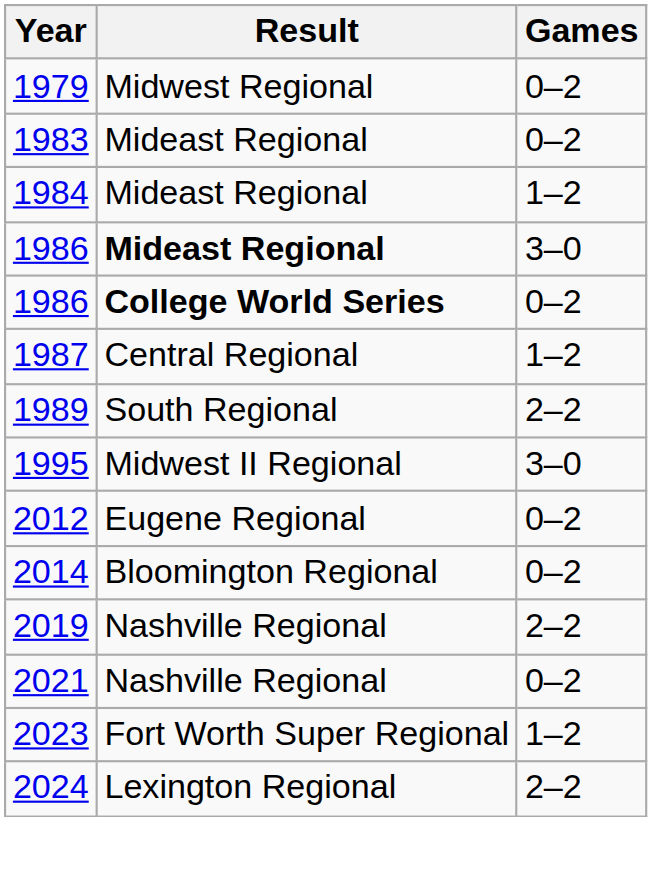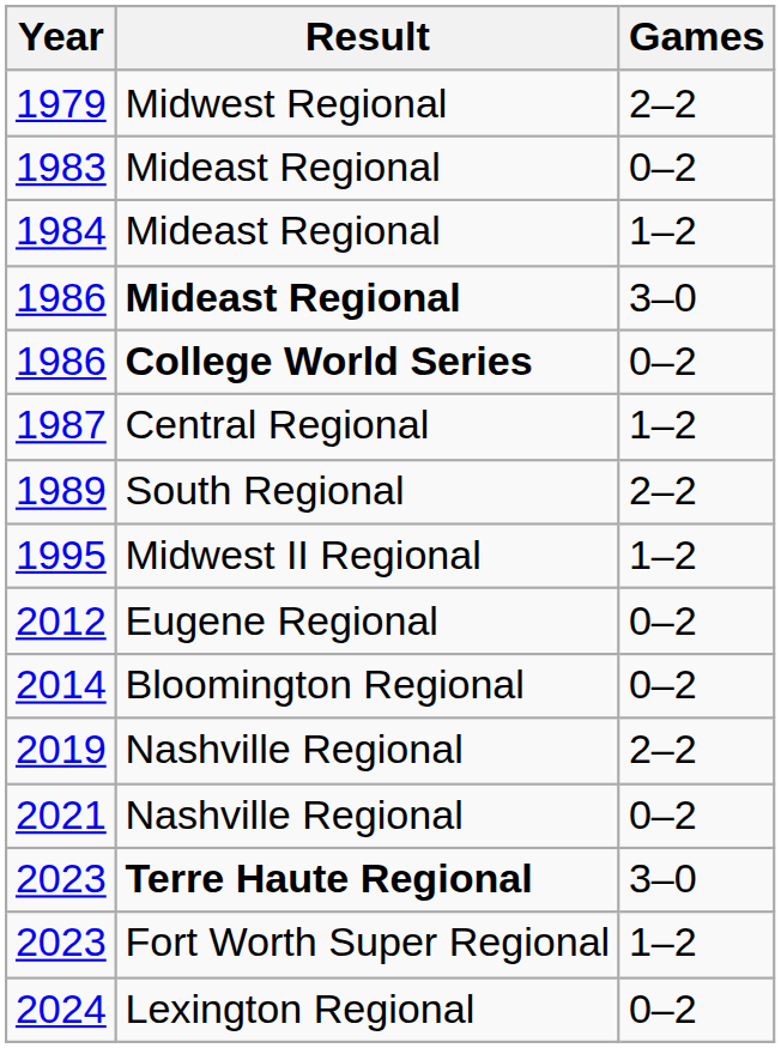 <table class="wikitable">
 <tr>
 <th>Year</th>
 <th>Result</th>
 <th>Games</th>
 </tr>
 <tr>
 <td><a href='#'>1979</a></td>
 <td>Midwest Regional</td>
-<td>0–2</td>
+<td>2–2</td>
 </tr>
 <tr>
 <td><a href='#'>1983</a></td>
 <td>Mideast Regional</td>
 <td>0–2</td>
 </tr>
 <tr>
 <td><a href='#'>1984</a></td>
 <td>Mideast Regional</td>
 <td>1–2</td>
 </tr>
 <tr>
 <td><a href='#'>1986</a></td>
 <td><strong>Mideast Regional</strong></td>
 <td>3–0</td>
 </tr>
 <tr>
 <td><a href='#'>1986</a></td>
 <td><strong>College World Series</strong></td>
 <td>0–2</td>
 </tr>
 <tr>
 <td><a href='#'>1987</a></td>
 <td>Central Regional</td>
 <td>1–2</td>
 </tr>
 <tr>
 <td><a href='#'>1989</a></td>
 <td>South Regional</td>
 <td>2–2</td>
 </tr>
 <tr>
 <td><a href='#'>1995</a></td>
 <td>Midwest II Regional</td>
-<td>3–0</td>
+<td>1–2</td>
 </tr>
 <tr>
 <td><a href='#'>2012</a></td>
 <td>Eugene Regional</td>
 <td>0–2</td>
 </tr>
 <tr>
 <td><a href='#'>2014</a></td>
 <td>Bloomington Regional</td>
 <td>0–2</td>
 </tr>
 <tr>
 <td><a href='#'>2019</a></td>
 <td>Nashville Regional</td>
 <td>2–2</td>
 </tr>
 <tr>
 <td><a href='#'>2021</a></td>
 <td>Nashville Regional</td>
 <td>0–2</td>
 </tr>
 <tr>
 <td><a href='#'>2023</a></td>
+<td><strong>Terre Haute Regional</strong></td>
+<td>3–0</td>
+</tr>
+<tr>
+<td><a href='#'>2023</a></td>
 <td>Fort Worth Super Regional</td>
 <td>1–2</td>
 </tr>
 <tr>
 <td><a href='#'>2024</a></td>
 <td>Lexington Regional</td>
-<td>2–2</td>
+<td>0–2</td>
 </tr>
 </table>
